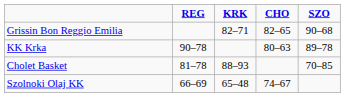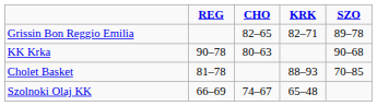 <table style="font-size: 90%; text-align: center" class="wikitable">
 <tr>
 <td width=220></td>
 <td width=50><strong><a href='#'>REG</a></strong></td>
+<td width=50><strong><a href='#'>CHO</a></strong></td>
 <td width=50><strong><a href='#'>KRK</a></strong></td>
-<td width=50><strong><a href='#'>CHO</a></strong></td>
 <td width=50><strong><a href='#'>SZO</a></strong></td>
 </tr>
 <tr>
 <td align=left> <a href='#'>Grissin Bon Reggio Emilia</a></td>
 <td></td>
+<td>82–65</td>
 <td>82–71</td>
-<td>82–65</td>
-<td>90–68</td>
+<td>89–78</td>
 </tr>
 <tr>
 <td align=left> <a href='#'>KK Krka</a></td>
 <td>90–78</td>
+<td>80–63</td>
 <td></td>
-<td>80–63</td>
-<td>89–78</td>
+<td>90–68</td>
 </tr>
 <tr>
 <td align=left> <a href='#'>Cholet Basket</a></td>
 <td>81–78</td>
+<td></td>
 <td>88–93</td>
-<td></td>
 <td>70–85</td>
 </tr>
 <tr>
 <td align=left> <a href='#'>Szolnoki Olaj KK</a></td>
 <td>66–69</td>
+<td>74–67</td>
 <td>65–48</td>
-<td>74–67</td>
 <td></td>
 </tr>
 </table>
